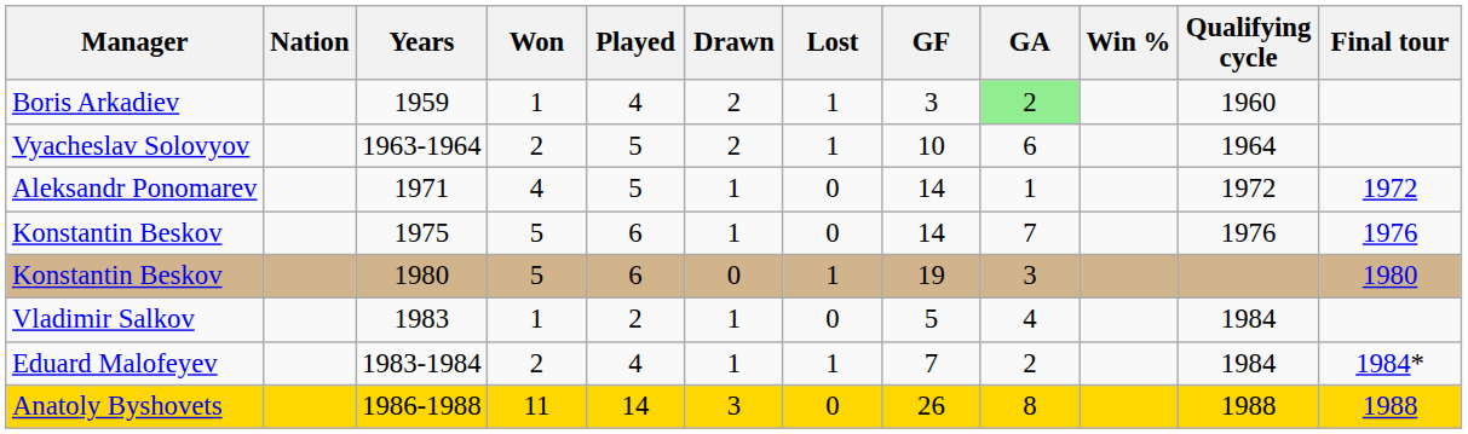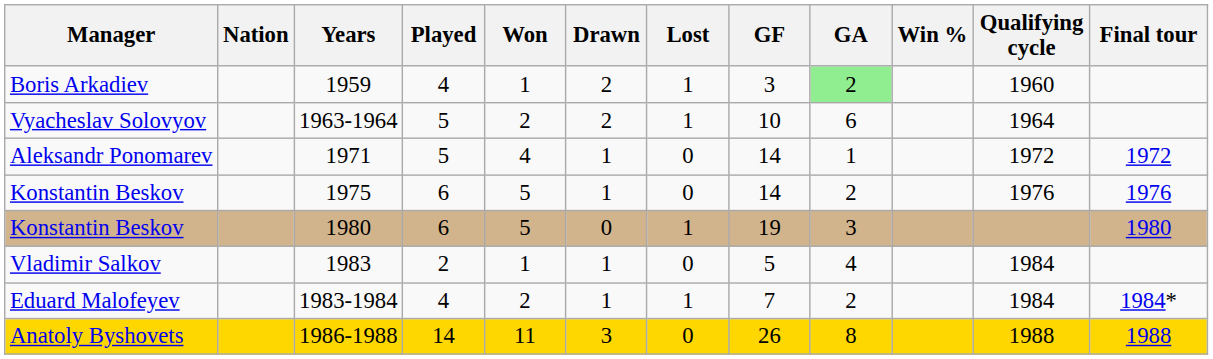 <table class="wikitable" style="text-align:center;">
 <tr>
 <th>Manager</th>
 <th>Nation</th>
 <th>Years</th>
+<th width=50px>Played</th>
 <th width=50px>Won</th>
-<th width=50px>Played</th>
 <th width=50px>Drawn</th>
 <th width=50px>Lost</th>
 <th width=50px>GF</th>
 <th width=50px>GA</th>
 <th width=50px>Win %</th>
 <th width=75px>Qualifying cycle</th>
 <th width=75px>Final tour</th>
 </tr>
 <tr>
 <td style="text-align: left;"><a href='#'>Boris Arkadiev</a></td>
 <td></td>
 <td>1959</td>
+<td>4</td>
 <td>1</td>
-<td>4</td>
 <td>2</td>
 <td>1</td>
 <td>3</td>
 <td style="background: lightgreen;">2</td>
 <td></td>
 <td>1960</td>
 <td></td>
 </tr>
 <tr>
 <td style="text-align: left;"><a href='#'>Vyacheslav Solovyov</a></td>
 <td></td>
 <td>1963-1964</td>
+<td>5</td>
 <td>2</td>
-<td>5</td>
 <td>2</td>
 <td>1</td>
 <td>10</td>
 <td>6</td>
 <td></td>
 <td>1964</td>
 <td></td>
 </tr>
 <tr>
 <td style="text-align: left;"><a href='#'>Aleksandr Ponomarev</a></td>
 <td></td>
 <td>1971</td>
+<td>5</td>
 <td>4</td>
-<td>5</td>
 <td>1</td>
 <td>0</td>
 <td>14</td>
 <td>1</td>
 <td></td>
 <td>1972</td>
 <td><a href='#'>1972</a></td>
 </tr>
 <tr>
 <td style="text-align: left;"><a href='#'>Konstantin Beskov</a></td>
 <td></td>
 <td>1975</td>
+<td>6</td>
 <td>5</td>
-<td>6</td>
 <td>1</td>
 <td>0</td>
 <td>14</td>
-<td>7</td>
+<td>2</td>
 <td></td>
 <td>1976</td>
 <td><a href='#'>1976</a></td>
 </tr>
 <tr bgcolor=tan>
 <td style="text-align: left;"><a href='#'>Konstantin Beskov</a></td>
 <td></td>
 <td>1980</td>
+<td>6</td>
 <td>5</td>
-<td>6</td>
 <td>0</td>
 <td>1</td>
 <td>19</td>
 <td>3</td>
 <td></td>
 <td></td>
 <td><a href='#'>1980</a></td>
 </tr>
 <tr>
 <td style="text-align: left;"><a href='#'>Vladimir Salkov</a></td>
 <td></td>
 <td>1983</td>
+<td>2</td>
 <td>1</td>
-<td>2</td>
 <td>1</td>
 <td>0</td>
 <td>5</td>
 <td>4</td>
 <td></td>
 <td>1984</td>
 <td></td>
 </tr>
 <tr>
 <td style="text-align: left;"><a href='#'>Eduard Malofeyev</a></td>
 <td></td>
 <td>1983-1984</td>
+<td>4</td>
 <td>2</td>
-<td>4</td>
 <td>1</td>
 <td>1</td>
 <td>7</td>
 <td>2</td>
 <td></td>
 <td>1984</td>
 <td><a href='#'>1984</a>*</td>
 </tr>
 <tr style="background:gold;">
 <td style="text-align: left;"><a href='#'>Anatoly Byshovets</a></td>
 <td></td>
 <td>1986-1988</td>
+<td>14</td>
 <td>11</td>
-<td>14</td>
 <td>3</td>
 <td>0</td>
 <td>26</td>
 <td>8</td>
 <td></td>
 <td>1988</td>
 <td><a href='#'>1988</a></td>
 </tr>
 </table>
